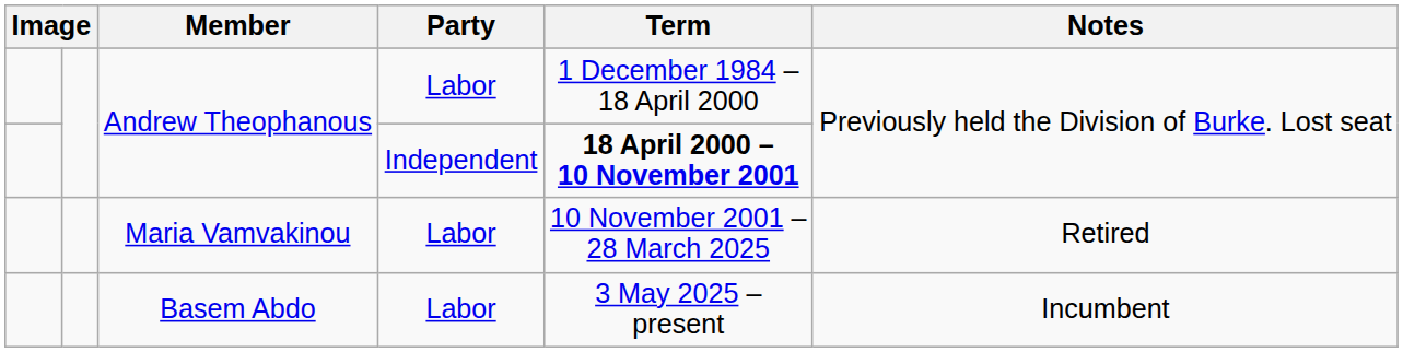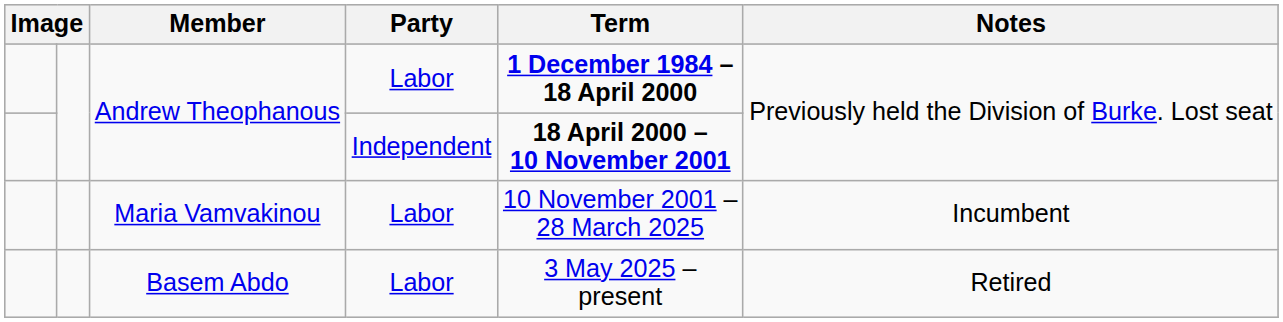 <table class=wikitable style="text-align:center">
 <tr>
 <th colspan=2>Image</th>
 <th>Member</th>
 <th>Party</th>
 <th>Term</th>
 <th>Notes</th>
 </tr>
 <tr>
 <td> </td>
 <td rowspan=2></td>
 <td rowspan=2><a href='#'>Andrew Theophanous</a><br></td>
 <td><a href='#'>Labor</a></td>
-<td nowrap><a href='#'>1 December 1984</a> –<br>18 April 2000</td>
+<td nowrap><strong><a href='#'>1 December 1984</a> –<br>18 April 2000</strong></td>
 <td rowspan=2>Previously held the Division of <a href='#'>Burke</a>. Lost seat</td>
 </tr>
 <tr>
 <td> </td>
 <td nowrap><a href='#'>Independent</a></td>
 <td nowrap><strong>18 April 2000 –<br><a href='#'>10 November 2001</a></strong></td>
 </tr>
 <tr>
 <td> </td>
 <td></td>
 <td><a href='#'>Maria Vamvakinou</a><br></td>
 <td><a href='#'>Labor</a></td>
 <td nowrap><a href='#'>10 November 2001</a> –<br><a href='#'>28 March 2025</a></td>
-<td>Retired</td>
+<td>Incumbent</td>
 </tr>
 <tr>
 <td> </td>
 <td></td>
 <td><a href='#'>Basem Abdo</a><br></td>
 <td><a href='#'>Labor</a></td>
 <td nowrap><a href='#'>3 May 2025</a> –<br>present</td>
-<td>Incumbent</td>
+<td>Retired</td>
 </tr>
 </table>
